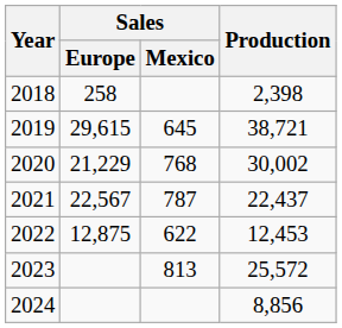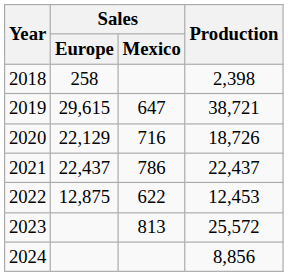 <table class="wikitable" style="text-align:center">
 <tr>
 <th rowspan="2">Year</th>
 <th colspan="2">Sales</th>
 <th rowspan="2">Production</th>
 </tr>
 <tr>
 <th>Europe</th>
 <th>Mexico</th>
 </tr>
 <tr>
 <td>2018</td>
 <td>258</td>
 <td></td>
 <td>2,398</td>
 </tr>
 <tr>
 <td>2019</td>
 <td>29,615</td>
-<td>645</td>
+<td>647</td>
 <td>38,721</td>
 </tr>
 <tr>
 <td>2020</td>
-<td>21,229</td>
-<td>768</td>
-<td>30,002</td>
+<td>22,129</td>
+<td>716</td>
+<td>18,726</td>
 </tr>
 <tr>
 <td>2021</td>
-<td>22,567</td>
-<td>787</td>
+<td>22,437</td>
+<td>786</td>
 <td>22,437</td>
 </tr>
 <tr>
 <td>2022</td>
 <td>12,875</td>
 <td>622</td>
 <td>12,453</td>
 </tr>
 <tr>
 <td>2023</td>
 <td></td>
 <td>813</td>
 <td>25,572</td>
 </tr>
 <tr>
 <td>2024</td>
 <td></td>
 <td></td>
 <td>8,856</td>
 </tr>
 </table>
